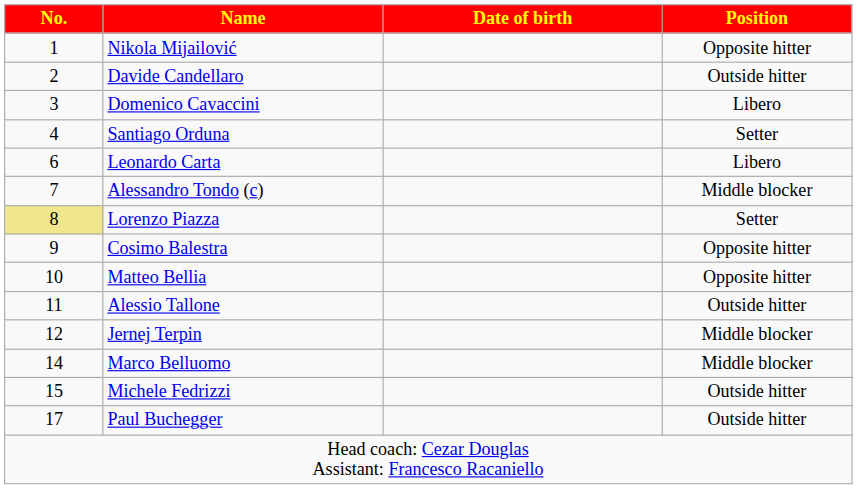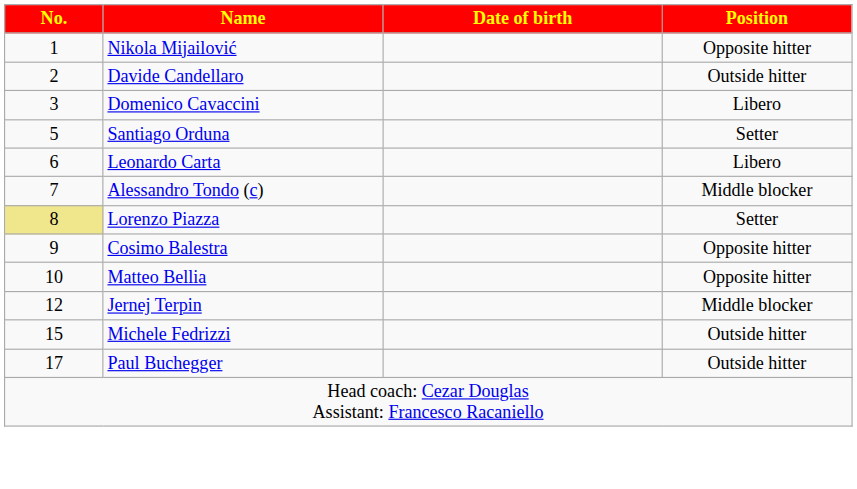 <table class="wikitable sortable" style="font-size:100%; text-align:center;">
 <tr>
 <th style="width:5em; color:#FFFF00;  background-color:#FF0000">No.</th>
 <th style="width:15em; color:#FFFF00; background-color:#FF0000">Name</th>
 <th style="width:15em; color:#FFFF00; background-color:#FF0000">Date of birth</th>
 <th style="width:10em; color:#FFFF00; background-color:#FF0000">Position</th>
 </tr>
 <tr>
 <td>1</td>
 <td align=left> <a href='#'>Nikola Mijailović</a></td>
 <td align=right></td>
 <td>Opposite hitter</td>
 </tr>
 <tr>
 <td>2</td>
 <td align=left> <a href='#'>Davide Candellaro</a></td>
 <td align=right></td>
 <td>Outside hitter</td>
 </tr>
 <tr>
 <td>3</td>
 <td align=left> <a href='#'>Domenico Cavaccini</a></td>
 <td align=right></td>
 <td>Libero</td>
 </tr>
 <tr>
-<td>4</td>
+<td>5</td>
 <td align=left> <a href='#'>Santiago Orduna</a></td>
 <td align=right></td>
 <td>Setter</td>
 </tr>
 <tr>
 <td>6</td>
 <td align=left> <a href='#'>Leonardo Carta</a></td>
 <td align=right></td>
 <td>Libero</td>
 </tr>
 <tr>
 <td>7</td>
 <td align=left> <a href='#'>Alessandro Tondo</a> (<a href='#'>c</a>)</td>
 <td align=right></td>
 <td>Middle blocker</td>
 </tr>
 <tr>
 <td style="background: khaki;">8</td>
 <td align=left> <a href='#'>Lorenzo Piazza</a></td>
 <td align=right></td>
 <td>Setter</td>
 </tr>
 <tr>
 <td>9</td>
 <td align=left> <a href='#'>Cosimo Balestra</a></td>
 <td align=right></td>
 <td>Opposite hitter</td>
 </tr>
 <tr>
 <td>10</td>
 <td align=left> <a href='#'>Matteo Bellia</a></td>
 <td align=right></td>
 <td>Opposite hitter</td>
 </tr>
 <tr>
-<td>11</td>
-<td align=left> <a href='#'>Alessio Tallone</a></td>
-<td align=right></td>
-<td>Outside hitter</td>
-</tr>
-<tr>
 <td>12</td>
 <td align=left> <a href='#'>Jernej Terpin</a></td>
-<td align=right></td>
-<td>Middle blocker</td>
-</tr>
-<tr>
-<td>14</td>
-<td align=left> <a href='#'>Marco Belluomo</a></td>
 <td align=right></td>
 <td>Middle blocker</td>
 </tr>
 <tr>
 <td>15</td>
 <td align=left> <a href='#'>Michele Fedrizzi</a></td>
 <td align=right></td>
 <td>Outside hitter</td>
 </tr>
 <tr>
 <td>17</td>
 <td align=left> <a href='#'>Paul Buchegger</a></td>
 <td align=right></td>
 <td>Outside hitter</td>
 </tr>
 <tr>
 <td colspan=4>Head coach: <a href='#'>Cezar Douglas</a><br>Assistant: <a href='#'>Francesco Racaniello</a></td>
 </tr>
 </table>
